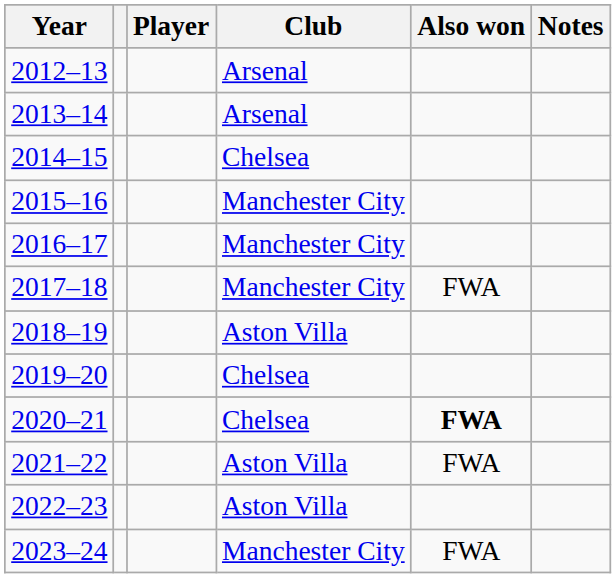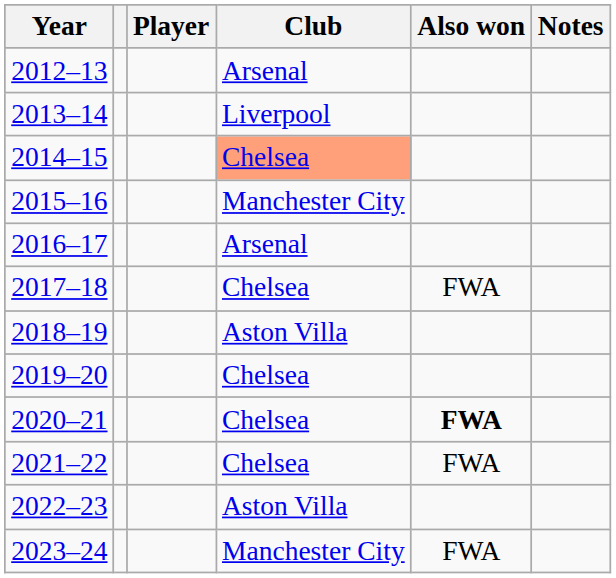 <table class="sortable wikitable" style="text-align: center;">
 <tr>
 <th>Year</th>
 <th></th>
 <th>Player</th>
 <th>Club</th>
 <th>Also won</th>
 <th class="unsortable" align=center>Notes</th>
 </tr>
 <tr>
 <td><a href='#'>2012–13</a></td>
 <td></td>
 <td align=left></td>
 <td align=left><a href='#'>Arsenal</a></td>
 <td></td>
 <td></td>
 </tr>
 <tr>
 <td><a href='#'>2013–14</a></td>
 <td></td>
 <td align=left></td>
-<td align=left><a href='#'>Arsenal</a></td>
+<td align=left><a href='#'>Liverpool</a></td>
 <td></td>
 <td></td>
 </tr>
 <tr>
 <td><a href='#'>2014–15</a></td>
 <td></td>
 <td align=left></td>
-<td align=left><a href='#'>Chelsea</a></td>
+<td align=left style="background: lightsalmon;"><a href='#'>Chelsea</a></td>
 <td></td>
 <td></td>
 </tr>
 <tr>
 <td><a href='#'>2015–16</a></td>
 <td></td>
 <td align=left></td>
 <td align=left><a href='#'>Manchester City</a></td>
 <td></td>
 <td></td>
 </tr>
 <tr>
 <td><a href='#'>2016–17</a></td>
 <td></td>
 <td align=left></td>
-<td align=left><a href='#'>Manchester City</a></td>
+<td align=left><a href='#'>Arsenal</a></td>
 <td></td>
 <td></td>
 </tr>
 <tr>
 <td><a href='#'>2017–18</a></td>
 <td></td>
 <td align=left></td>
-<td align=left><a href='#'>Manchester City</a></td>
+<td align=left><a href='#'>Chelsea</a></td>
 <td>FWA</td>
 <td></td>
 </tr>
 <tr>
 <td><a href='#'>2018–19</a></td>
 <td></td>
 <td align=left></td>
 <td align=left><a href='#'>Aston Villa</a></td>
 <td></td>
 <td></td>
 </tr>
 <tr>
 <td><a href='#'>2019–20</a></td>
 <td></td>
 <td align=left></td>
 <td align=left><a href='#'>Chelsea</a></td>
 <td></td>
 <td></td>
 </tr>
 <tr>
 <td><a href='#'>2020–21</a></td>
 <td></td>
 <td align=left></td>
 <td align="left"><a href='#'>Chelsea</a></td>
 <td><strong>FWA</strong></td>
 <td></td>
 </tr>
 <tr>
 <td><a href='#'>2021–22</a></td>
 <td></td>
 <td align=left></td>
-<td align=left><a href='#'>Aston Villa</a></td>
+<td align=left><a href='#'>Chelsea</a></td>
 <td>FWA</td>
 <td></td>
 </tr>
 <tr>
 <td><a href='#'>2022–23</a></td>
 <td></td>
 <td align=left></td>
 <td align=left><a href='#'>Aston Villa</a></td>
 <td></td>
 </tr>
 <tr>
 <td><a href='#'>2023–24</a></td>
 <td></td>
 <td align=left></td>
 <td align=left><a href='#'>Manchester City</a></td>
 <td>FWA</td>
 <td></td>
 </tr>
 </table>
